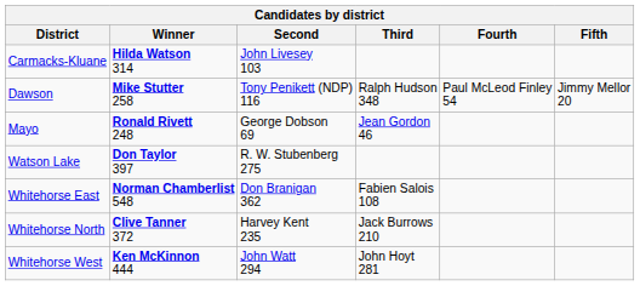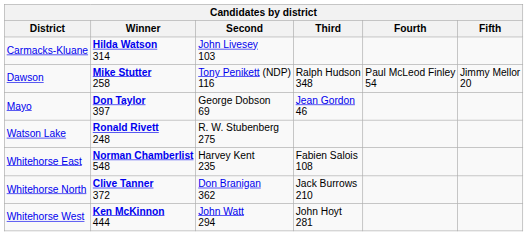 <table class=wikitable>
 <tr>
 <th colspan=9 align=center><strong>Candidates by district</strong></th>
 </tr>
 <tr>
 <th>District</th>
 <th>Winner</th>
 <th>Second</th>
 <th>Third</th>
 <th>Fourth</th>
 <th>Fifth</th>
 </tr>
 <tr>
 <td><a href='#'>Carmacks-Kluane</a></td>
 <td><strong><a href='#'>Hilda Watson</a></strong><br>314</td>
 <td><a href='#'>John Livesey</a><br>103</td>
 <td></td>
 <td></td>
 <td></td>
 </tr>
 <tr>
 <td><a href='#'>Dawson</a></td>
 <td><strong><a href='#'>Mike Stutter</a></strong><br>258</td>
 <td><a href='#'>Tony Penikett</a> (NDP)<br>116</td>
 <td>Ralph Hudson<br>348</td>
 <td>Paul McLeod Finley<br>54</td>
 <td>Jimmy Mellor<br>20</td>
 </tr>
 <tr>
 <td><a href='#'>Mayo</a></td>
-<td><strong><a href='#'>Ronald Rivett</a></strong><br>248</td>
+<td><strong><a href='#'>Don Taylor</a></strong><br>397</td>
 <td>George Dobson<br>69</td>
 <td><a href='#'>Jean Gordon</a><br>46</td>
 <td></td>
 <td></td>
 </tr>
 <tr>
 <td><a href='#'>Watson Lake</a></td>
-<td><strong><a href='#'>Don Taylor</a></strong><br>397</td>
+<td><strong><a href='#'>Ronald Rivett</a></strong><br>248</td>
 <td>R. W. Stubenberg<br>275</td>
 <td></td>
 <td></td>
 <td></td>
 </tr>
 <tr>
 <td><a href='#'>Whitehorse East</a></td>
 <td><strong><a href='#'>Norman Chamberlist</a></strong><br>548</td>
-<td><a href='#'>Don Branigan</a><br>362</td>
+<td>Harvey Kent<br>235</td>
 <td>Fabien Salois<br>108</td>
 <td></td>
 <td></td>
 </tr>
 <tr>
 <td><a href='#'>Whitehorse North</a></td>
 <td><strong><a href='#'>Clive Tanner</a></strong><br>372</td>
-<td>Harvey Kent<br>235</td>
+<td><a href='#'>Don Branigan</a><br>362</td>
 <td>Jack Burrows<br>210</td>
 <td></td>
 <td></td>
 </tr>
 <tr>
 <td><a href='#'>Whitehorse West</a></td>
 <td><strong><a href='#'>Ken McKinnon</a></strong><br>444</td>
 <td><a href='#'>John Watt</a><br>294</td>
 <td>John Hoyt<br>281</td>
 <td></td>
 <td></td>
 </tr>
 </table>
